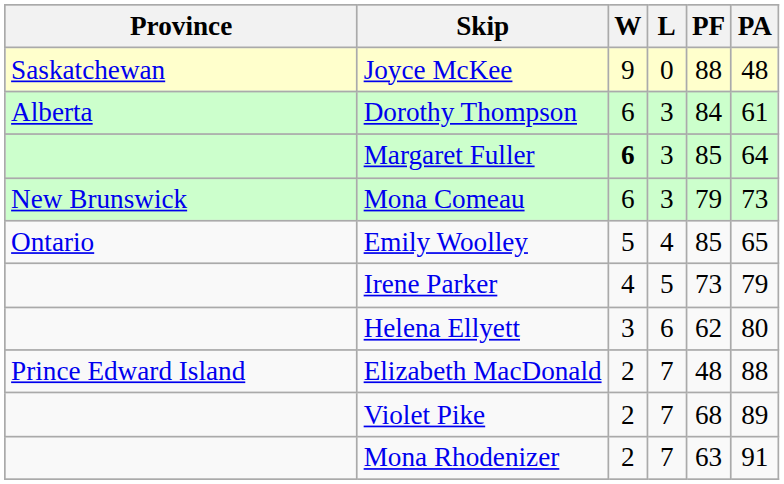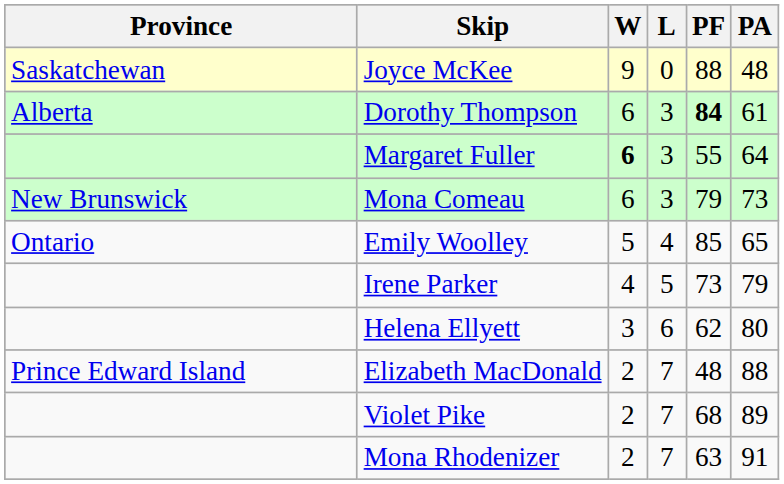 <table class="wikitable" style="text-align: center;">
 <tr>
 <th bgcolor="#efefef" width="200">Province</th>
 <th bgcolor="#efefef" width="140">Skip</th>
 <th bgcolor="#efefef" width="15">W</th>
 <th bgcolor="#efefef" width="15">L</th>
 <th bgcolor="#efefef" width="15">PF</th>
 <th bgcolor="#efefef" width="15">PA</th>
 </tr>
 <tr bgcolor=#ffffcc>
 <td style="text-align: left;"><a href='#'>Saskatchewan</a></td>
 <td style="text-align: left;"><a href='#'>Joyce McKee</a></td>
 <td>9</td>
 <td>0</td>
 <td>88</td>
 <td>48</td>
 </tr>
 <tr bgcolor=#ccffcc>
 <td style="text-align: left;"><a href='#'>Alberta</a></td>
 <td style="text-align: left;"><a href='#'>Dorothy Thompson</a></td>
 <td>6</td>
 <td>3</td>
-<td>84</td>
+<td><strong>84</strong></td>
 <td>61</td>
 </tr>
 <tr bgcolor=#ccffcc>
 <td style="text-align: left;"></td>
 <td style="text-align: left;"><a href='#'>Margaret Fuller</a></td>
 <td><strong>6</strong></td>
 <td>3</td>
-<td>85</td>
+<td>55</td>
 <td>64</td>
 </tr>
 <tr bgcolor=#ccffcc>
 <td style="text-align: left;"><a href='#'>New Brunswick</a></td>
 <td style="text-align: left;"><a href='#'>Mona Comeau</a></td>
 <td>6</td>
 <td>3</td>
 <td>79</td>
 <td>73</td>
 </tr>
 <tr>
 <td style="text-align: left;"><a href='#'>Ontario</a></td>
 <td style="text-align: left;"><a href='#'>Emily Woolley</a></td>
 <td>5</td>
 <td>4</td>
 <td>85</td>
 <td>65</td>
 </tr>
 <tr>
 <td style="text-align: left;"></td>
 <td style="text-align: left;"><a href='#'>Irene Parker</a></td>
 <td>4</td>
 <td>5</td>
 <td>73</td>
 <td>79</td>
 </tr>
 <tr>
 <td style="text-align: left;"></td>
 <td style="text-align: left;"><a href='#'>Helena Ellyett</a></td>
 <td>3</td>
 <td>6</td>
 <td>62</td>
 <td>80</td>
 </tr>
 <tr>
 <td style="text-align: left;"><a href='#'>Prince Edward Island</a></td>
 <td style="text-align: left;"><a href='#'>Elizabeth MacDonald</a></td>
 <td>2</td>
 <td>7</td>
 <td>48</td>
 <td>88</td>
 </tr>
 <tr>
 <td style="text-align: left;"></td>
 <td style="text-align: left;"><a href='#'>Violet Pike</a></td>
 <td>2</td>
 <td>7</td>
 <td>68</td>
 <td>89</td>
 </tr>
 <tr>
 <td style="text-align: left;"></td>
 <td style="text-align: left;"><a href='#'>Mona Rhodenizer</a></td>
 <td>2</td>
 <td>7</td>
 <td>63</td>
 <td>91</td>
 </tr>
 </table>
